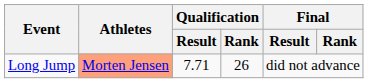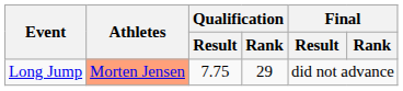 <table class="wikitable" border="1" style="font-size:90%">
 <tr>
 <th rowspan="2">Event</th>
 <th rowspan="2">Athletes</th>
 <th colspan="2">Qualification</th>
 <th colspan="2">Final</th>
 </tr>
 <tr>
 <th>Result</th>
 <th>Rank</th>
 <th>Result</th>
 <th>Rank</th>
 </tr>
 <tr>
 <td><a href='#'>Long Jump</a></td>
 <td style="background: lightsalmon;"><a href='#'>Morten Jensen</a></td>
-<td align=center>7.71</td>
-<td align=center>26</td>
+<td align=center>7.75</td>
+<td align=center>29</td>
 <td align=center colspan="2">did not advance</td>
 </tr>
 </table>
